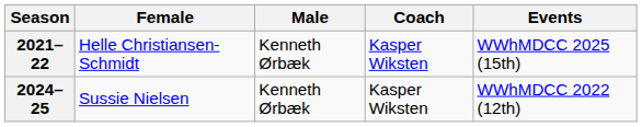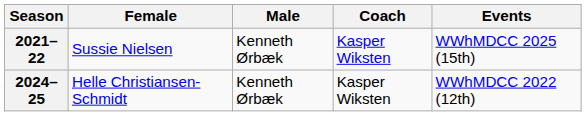 <table class="wikitable">
 <tr>
 <th scope="col" width=60>Season</th>
 <th scope="col">Female</th>
 <th scope="col">Male</th>
 <th scope="col">Coach</th>
 <th scope="col">Events</th>
 </tr>
 <tr>
 <th scope="row">2021–22</th>
-<td><a href='#'>Helle Christiansen-Schmidt</a></td>
+<td><a href='#'>Sussie Nielsen</a></td>
 <td>Kenneth Ørbæk</td>
 <td><a href='#'>Kasper Wiksten</a></td>
 <td><a href='#'>WWhMDCC 2025</a> (15th)</td>
 </tr>
 <tr>
 <th scope="row">2024–25</th>
-<td><a href='#'>Sussie Nielsen</a></td>
+<td><a href='#'>Helle Christiansen-Schmidt</a></td>
 <td>Kenneth Ørbæk</td>
 <td>Kasper Wiksten</td>
 <td><a href='#'>WWhMDCC 2022</a> (12th)</td>
 </tr>
 </table>
